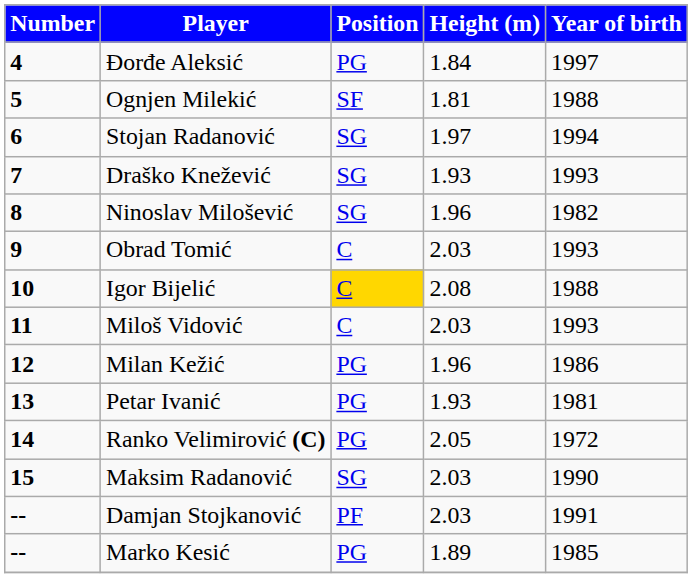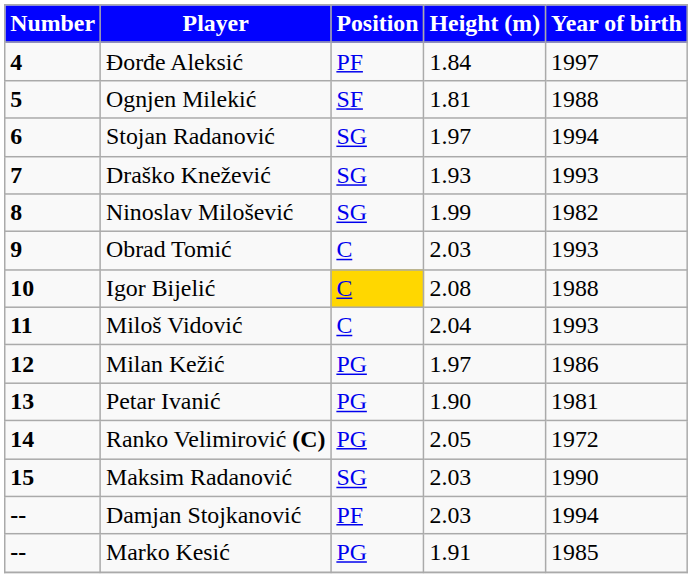 <table class="wikitable">
 <tr>
 <th style="background:#0202FF;color:white;">Number</th>
 <th style="background:#0202FF;color:white;">Player</th>
 <th style="background:#0202FF;color:white;">Position</th>
 <th style="background:#0202FF;color:white;">Height (m)</th>
 <th style="background:#0202FF;color:white;">Year of birth</th>
 </tr>
 <tr>
 <td><strong>4</strong></td>
 <td> Đorđe Aleksić</td>
-<td><a href='#'>PG</a></td>
+<td><a href='#'>PF</a></td>
 <td>1.84</td>
 <td>1997</td>
 </tr>
 <tr>
 <td><strong>5</strong></td>
 <td> Ognjen Milekić</td>
 <td><a href='#'>SF</a></td>
 <td>1.81</td>
 <td>1988</td>
 </tr>
 <tr>
 <td><strong>6</strong></td>
 <td> Stojan Radanović</td>
 <td><a href='#'>SG</a></td>
 <td>1.97</td>
 <td>1994</td>
 </tr>
 <tr>
 <td><strong>7</strong></td>
 <td> Draško Knežević</td>
 <td><a href='#'>SG</a></td>
 <td>1.93</td>
 <td>1993</td>
 </tr>
 <tr>
 <td><strong>8</strong></td>
 <td> Ninoslav Milošević</td>
 <td><a href='#'>SG</a></td>
-<td>1.96</td>
+<td>1.99</td>
 <td>1982</td>
 </tr>
 <tr>
 <td><strong>9</strong></td>
 <td> Obrad Tomić</td>
 <td><a href='#'>C</a></td>
 <td>2.03</td>
 <td>1993</td>
 </tr>
 <tr>
 <td><strong>10</strong></td>
 <td> Igor Bijelić</td>
 <td style="background: gold;"><a href='#'>C</a></td>
 <td>2.08</td>
 <td>1988</td>
 </tr>
 <tr>
 <td><strong>11</strong></td>
 <td> Miloš Vidović</td>
 <td><a href='#'>C</a></td>
-<td>2.03</td>
+<td>2.04</td>
 <td>1993</td>
 </tr>
 <tr>
 <td><strong>12</strong></td>
 <td> Milan Kežić</td>
 <td><a href='#'>PG</a></td>
-<td>1.96</td>
+<td>1.97</td>
 <td>1986</td>
 </tr>
 <tr>
 <td><strong>13</strong></td>
 <td> Petar Ivanić</td>
 <td><a href='#'>PG</a></td>
-<td>1.93</td>
+<td>1.90</td>
 <td>1981</td>
 </tr>
 <tr>
 <td><strong>14</strong></td>
 <td> Ranko Velimirović  <strong>(C)</strong></td>
 <td><a href='#'>PG</a></td>
 <td>2.05</td>
 <td>1972</td>
 </tr>
 <tr>
 <td><strong>15</strong></td>
 <td> Maksim Radanović</td>
 <td><a href='#'>SG</a></td>
 <td>2.03</td>
 <td>1990</td>
 </tr>
 <tr>
 <td><strong>--</strong></td>
 <td> Damjan Stojkanović</td>
 <td><a href='#'>PF</a></td>
 <td>2.03</td>
-<td>1991</td>
+<td>1994</td>
 </tr>
 <tr>
 <td><strong>--</strong></td>
 <td> Marko Kesić</td>
 <td><a href='#'>PG</a></td>
-<td>1.89</td>
+<td>1.91</td>
 <td>1985</td>
 </tr>
 <tr>
 </tr>
 </table>
